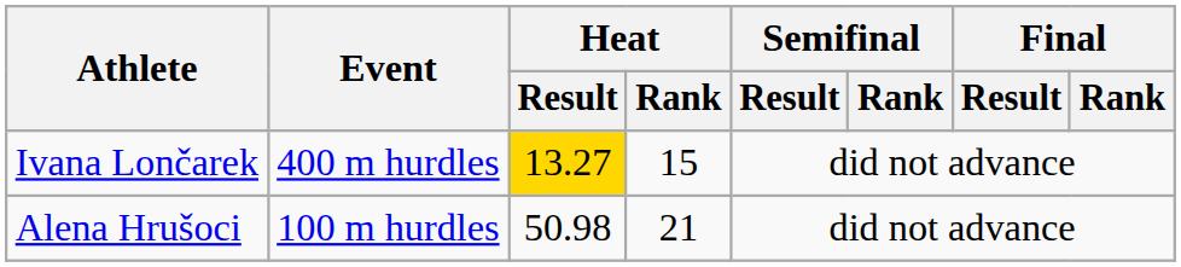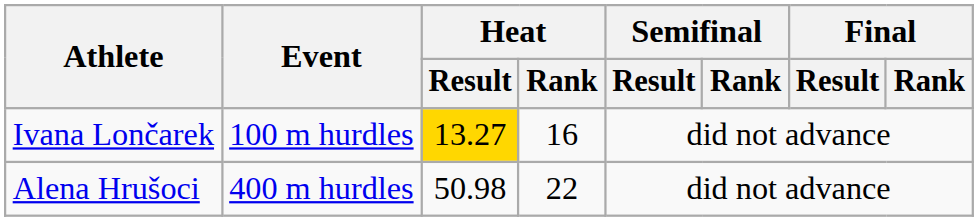 <table class="wikitable" style="font-size:90%">
 <tr>
 <th rowspan=2>Athlete</th>
 <th rowspan=2>Event</th>
 <th colspan=2>Heat</th>
 <th colspan=2>Semifinal</th>
 <th colspan=2>Final</th>
 </tr>
 <tr style="font-size:95%">
 <th>Result</th>
 <th>Rank</th>
 <th>Result</th>
 <th>Rank</th>
 <th>Result</th>
 <th>Rank</th>
 </tr>
 <tr align=center>
 <td align=left><a href='#'>Ivana Lončarek</a></td>
-<td style="text-align:left;"><a href='#'>400 m hurdles</a></td>
+<td style="text-align:left;"><a href='#'>100 m hurdles</a></td>
 <td style="background: gold;">13.27</td>
-<td>15</td>
+<td>16</td>
 <td colspan=4>did not advance</td>
 </tr>
 <tr align=center>
 <td align=left><a href='#'>Alena Hrušoci</a></td>
-<td style="text-align:left;"><a href='#'>100 m hurdles</a></td>
+<td style="text-align:left;"><a href='#'>400 m hurdles</a></td>
 <td>50.98</td>
-<td>21</td>
+<td>22</td>
 <td colspan=4>did not advance</td>
 </tr>
 </table>
